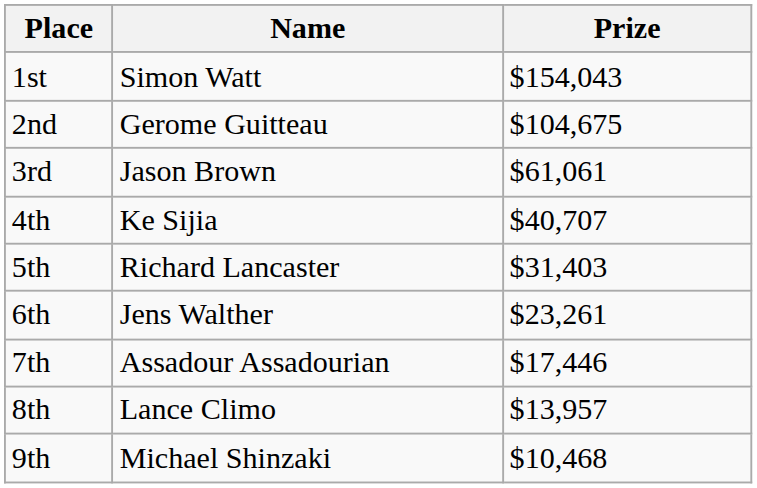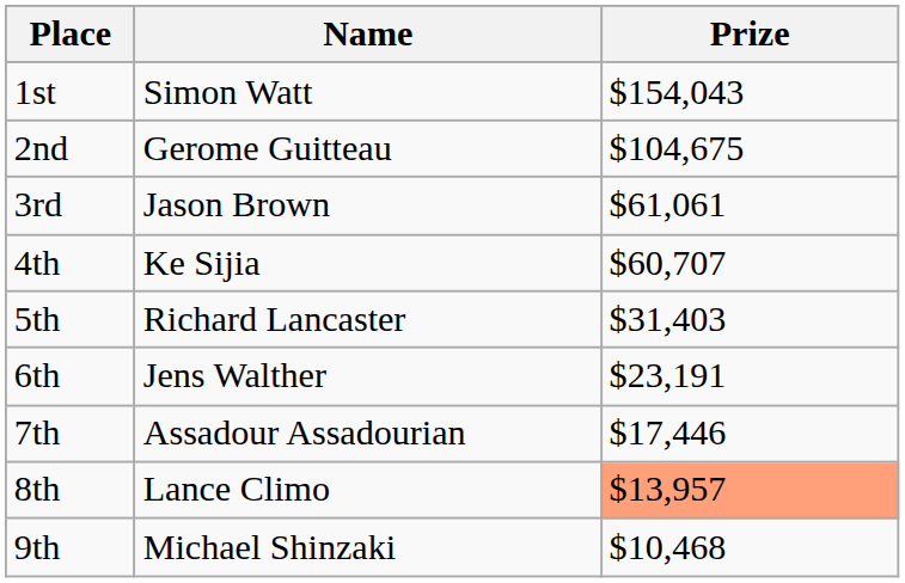 <table class="wikitable">
 <tr>
 <th width="50">Place</th>
 <th width="200">Name</th>
 <th width="125">Prize</th>
 </tr>
 <tr>
 <td>1st</td>
 <td> Simon Watt</td>
 <td>$154,043</td>
 </tr>
 <tr>
 <td>2nd</td>
 <td> Gerome Guitteau</td>
 <td>$104,675</td>
 </tr>
 <tr>
 <td>3rd</td>
 <td> Jason Brown</td>
 <td>$61,061</td>
 </tr>
 <tr>
 <td>4th</td>
 <td> Ke Sijia</td>
-<td>$40,707</td>
+<td>$60,707</td>
 </tr>
 <tr>
 <td>5th</td>
 <td> Richard Lancaster</td>
 <td>$31,403</td>
 </tr>
 <tr>
 <td>6th</td>
 <td> Jens Walther</td>
-<td>$23,261</td>
+<td>$23,191</td>
 </tr>
 <tr>
 <td>7th</td>
 <td> Assadour Assadourian</td>
 <td>$17,446</td>
 </tr>
 <tr>
 <td>8th</td>
 <td> Lance Climo</td>
-<td>$13,957</td>
+<td style="background: lightsalmon;">$13,957</td>
 </tr>
 <tr>
 <td>9th</td>
 <td> Michael Shinzaki</td>
 <td>$10,468</td>
 </tr>
 </table>
